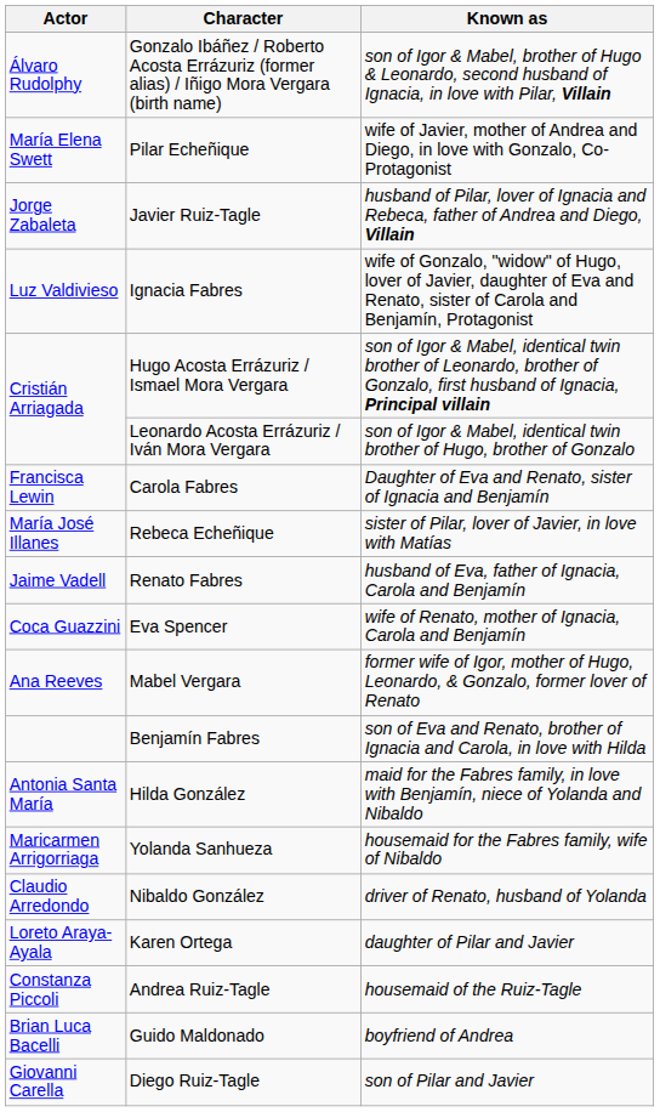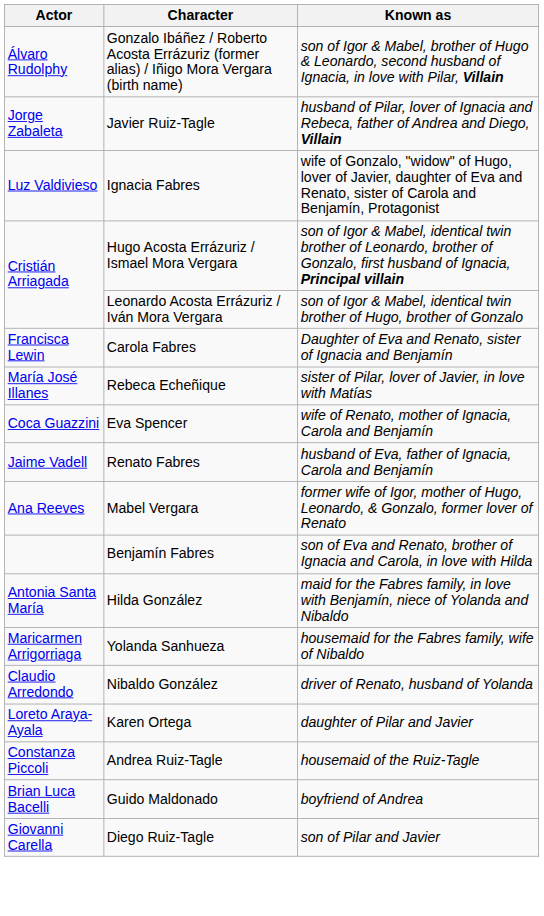 <table class="wikitable">
 <tr bgcolor="#CCCCCC">
 <th>Actor</th>
 <th>Character</th>
 <th>Known as</th>
 </tr>
 <tr>
 <td><a href='#'>Álvaro Rudolphy</a></td>
 <td>Gonzalo Ibáñez / Roberto Acosta Errázuriz (former alias) / Iñigo Mora Vergara (birth name)</td>
 <td><em>son of Igor & Mabel, brother of Hugo & Leonardo, second husband of Ignacia, in love with Pilar, <strong>Villain<strong><em></td>
-</tr>
-<tr>
-<td><a href='#'>María Elena Swett</a></td>
-<td>Pilar Echeñique</td>
-<td></em>wife of Javier, mother of Andrea and Diego, in love with Gonzalo, </strong>Co-Protagonist</em></strong></td>
 </tr>
 <tr>
 <td><a href='#'>Jorge Zabaleta</a></td>
 <td>Javier Ruiz-Tagle</td>
 <td><em>husband of Pilar, lover of Ignacia and Rebeca, father of Andrea and Diego, <strong>Villain<strong><em></td>
 </tr>
 <tr>
 <td><a href='#'>Luz Valdivieso</a></td>
 <td>Ignacia Fabres</td>
 <td></em>wife of Gonzalo, "widow" of Hugo, lover of Javier, daughter of Eva and Renato, sister of Carola and Benjamín, </strong>Protagonist</em></strong></td>
 </tr>
 <tr>
 <td rowspan=2><a href='#'>Cristián Arriagada</a></td>
 <td>Hugo Acosta Errázuriz / Ismael Mora Vergara</td>
 <td><em>son of Igor & Mabel, identical twin brother of Leonardo, brother of Gonzalo, first husband of Ignacia,</em> <strong><em>Principal villain</em></strong></td>
 </tr>
 <tr>
 <td>Leonardo Acosta Errázuriz / Iván Mora Vergara</td>
 <td><em>son of Igor & Mabel, identical twin brother of Hugo, brother of Gonzalo</em></td>
 </tr>
 <tr>
 <td><a href='#'>Francisca Lewin</a></td>
 <td>Carola Fabres</td>
 <td><em>Daughter of Eva and Renato, sister of Ignacia and Benjamín</em></td>
 </tr>
 <tr>
 <td><a href='#'>María José Illanes</a></td>
 <td>Rebeca Echeñique</td>
 <td><em>sister of Pilar, lover of Javier, in love with Matías</em></td>
 </tr>
 <tr>
+<td><a href='#'>Coca Guazzini</a></td>
+<td>Eva Spencer</td>
+<td><em>wife of Renato, mother of Ignacia, Carola and Benjamín</em></td>
+</tr>
+<tr>
 <td><a href='#'>Jaime Vadell</a></td>
 <td>Renato Fabres</td>
 <td><em>husband of Eva, father of Ignacia, Carola and Benjamín</em></td>
-</tr>
-<tr>
-<td><a href='#'>Coca Guazzini</a></td>
-<td>Eva Spencer</td>
-<td><em>wife of Renato, mother of Ignacia, Carola and Benjamín</em></td>
 </tr>
 <tr>
 <td><a href='#'>Ana Reeves</a></td>
 <td>Mabel Vergara</td>
 <td><em>former wife of Igor, mother of Hugo, Leonardo, & Gonzalo, former lover of Renato</em></td>
 </tr>
 <tr>
 <td></td>
 <td>Benjamín Fabres</td>
 <td><em>son of Eva and Renato, brother of Ignacia and Carola, in love with Hilda</em></td>
 </tr>
 <tr>
 <td><a href='#'>Antonia Santa María</a></td>
 <td>Hilda González</td>
 <td><em>maid for the Fabres family, in love with Benjamín, niece of Yolanda and Nibaldo</em></td>
 </tr>
 <tr>
 <td><a href='#'>Maricarmen Arrigorriaga</a></td>
 <td>Yolanda Sanhueza</td>
 <td><em>housemaid for the Fabres family, wife of Nibaldo</em></td>
 </tr>
 <tr>
 <td><a href='#'>Claudio Arredondo</a></td>
 <td>Nibaldo González</td>
 <td><em>driver of Renato, husband of Yolanda</em></td>
 </tr>
 <tr>
 <td><a href='#'>Loreto Araya-Ayala</a></td>
 <td>Karen Ortega</td>
 <td><em>daughter of Pilar and Javier</em></td>
 </tr>
 <tr>
 <td><a href='#'>Constanza Piccoli</a></td>
 <td>Andrea Ruiz-Tagle</td>
 <td><em>housemaid of the Ruiz-Tagle</em></td>
 </tr>
 <tr>
 <td><a href='#'>Brian Luca Bacelli</a></td>
 <td>Guido Maldonado</td>
 <td><em>boyfriend of Andrea</em></td>
 </tr>
 <tr>
 <td><a href='#'>Giovanni Carella</a></td>
 <td>Diego Ruiz-Tagle</td>
 <td><em>son of Pilar and Javier</em></td>
 </tr>
 </table>
